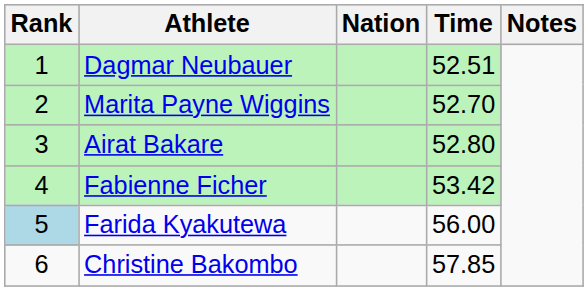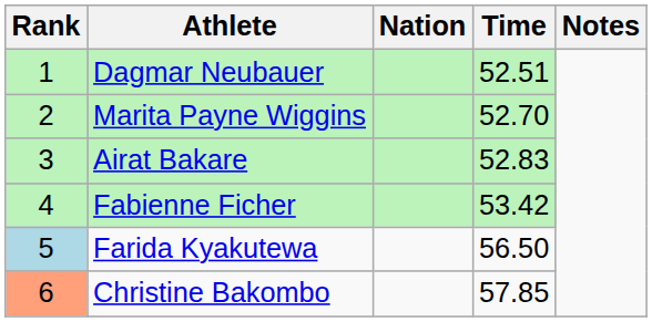 <table class="wikitable sortable" style="text-align:center">
 <tr>
 <th>Rank</th>
 <th>Athlete</th>
 <th>Nation</th>
 <th>Time</th>
 <th>Notes</th>
 </tr>
 <tr style="background:#bbf3bb;">
 <td>1</td>
 <td align=left><a href='#'>Dagmar Neubauer</a></td>
 <td align=left></td>
 <td>52.51</td>
 </tr>
 <tr style="background:#bbf3bb;">
 <td>2</td>
 <td align=left><a href='#'>Marita Payne Wiggins</a></td>
 <td align=left></td>
 <td>52.70</td>
 </tr>
 <tr style="background:#bbf3bb;">
 <td>3</td>
 <td align=left><a href='#'>Airat Bakare</a></td>
 <td align=left></td>
-<td>52.80</td>
+<td>52.83</td>
 </tr>
 <tr style="background:#bbf3bb;">
 <td>4</td>
 <td align=left><a href='#'>Fabienne Ficher</a></td>
 <td align=left></td>
 <td>53.42</td>
 </tr>
 <tr>
 <td style="background: lightblue;">5</td>
 <td align=left><a href='#'>Farida Kyakutewa</a></td>
 <td align=left></td>
-<td>56.00</td>
+<td>56.50</td>
 </tr>
 <tr>
-<td>6</td>
+<td style="background: lightsalmon;">6</td>
 <td align=left><a href='#'>Christine Bakombo</a></td>
 <td align=left></td>
 <td>57.85</td>
 </tr>
 </table>
